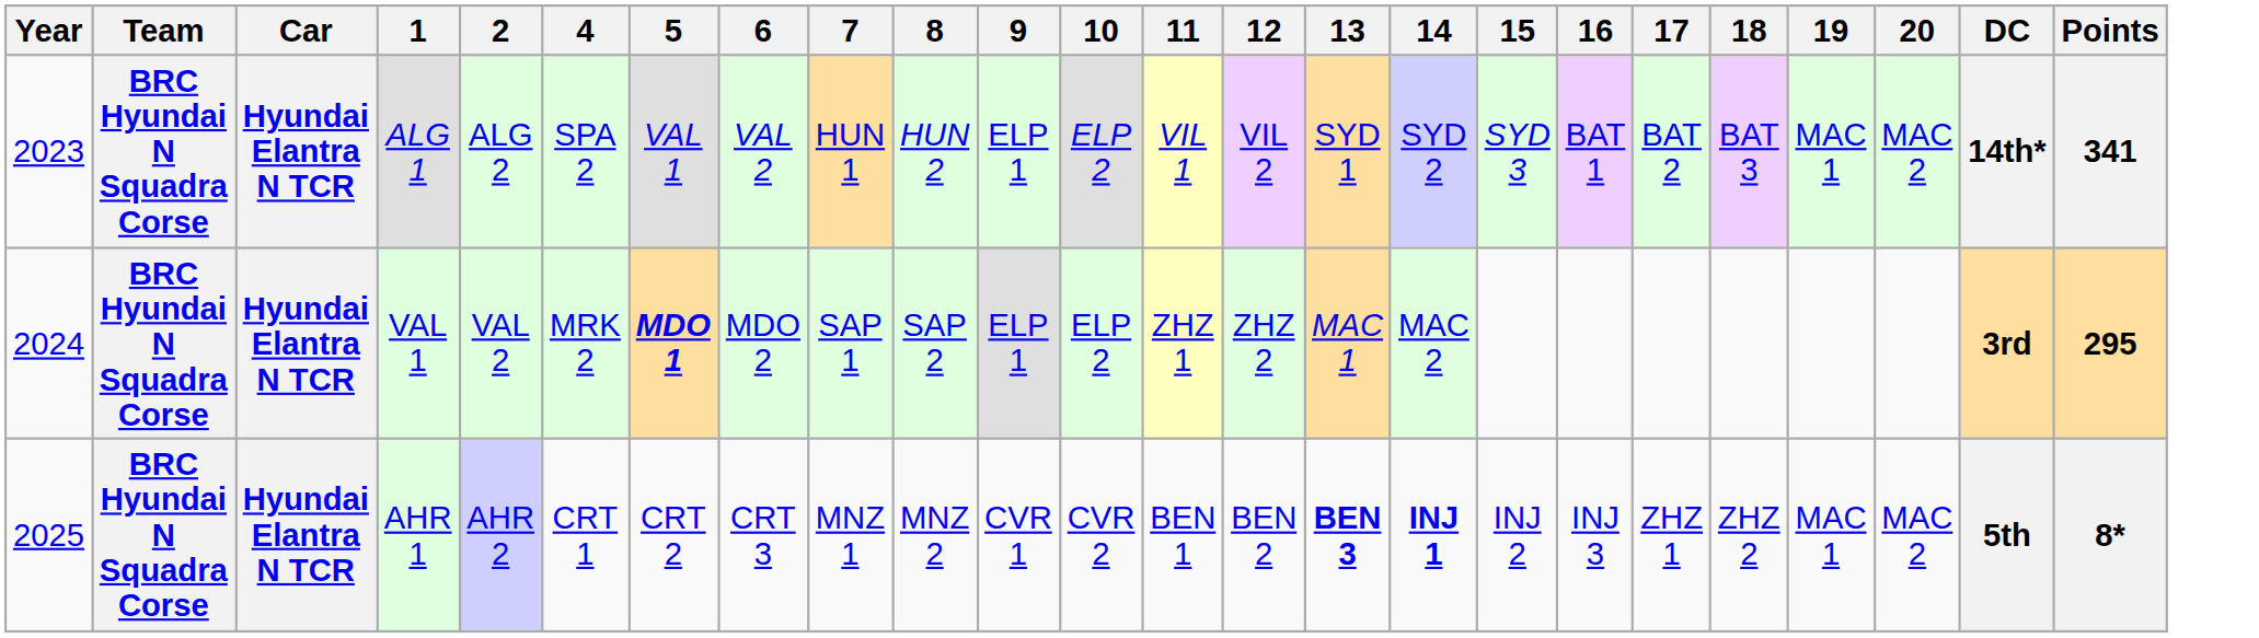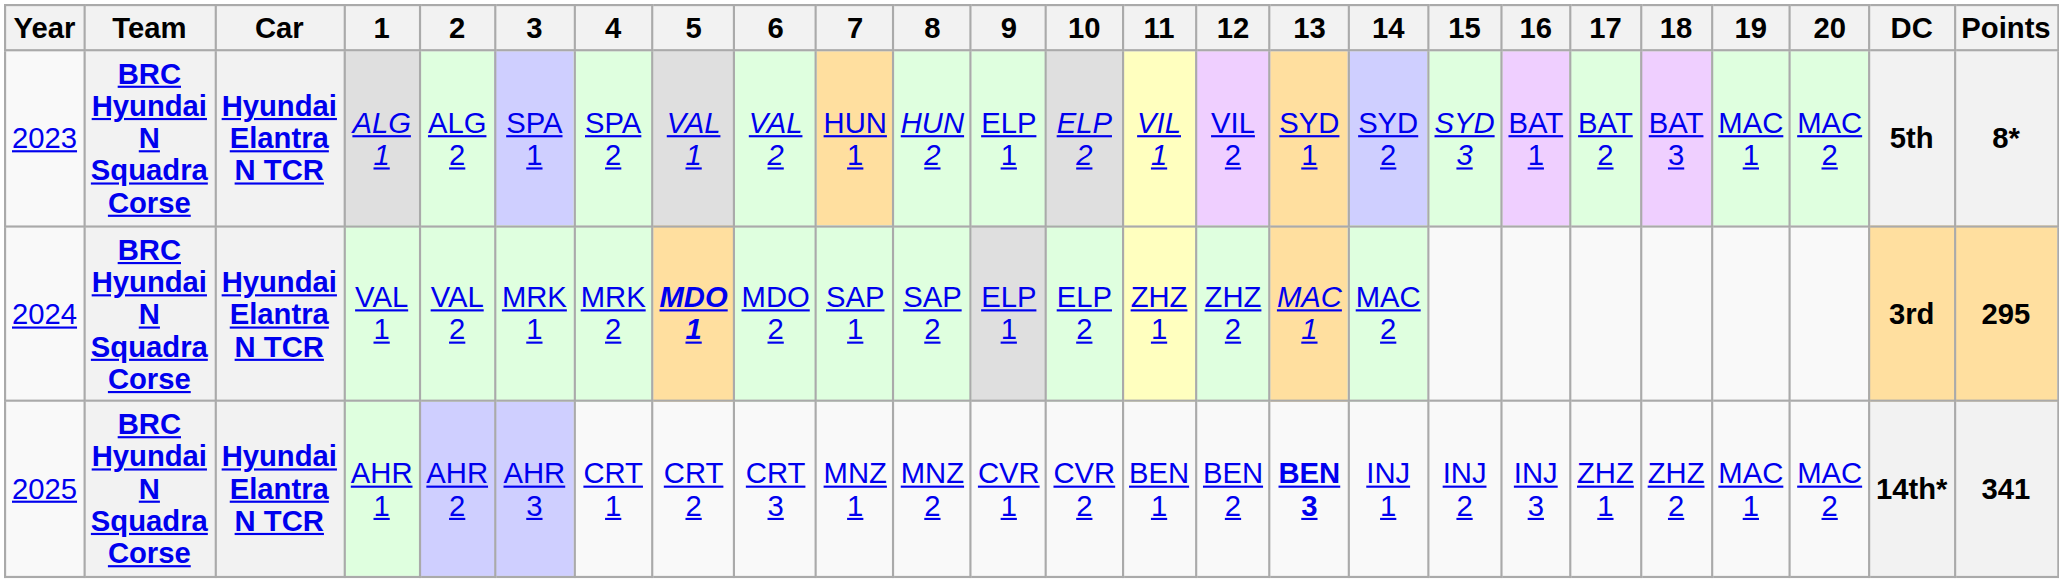 <table class="wikitable" style="text-align:center; font-size:85%">
 <tr>
 <th>Year</th>
 <th>Team</th>
 <th>Car</th>
 <th>1</th>
 <th>2</th>
+<th>3</th>
 <th>4</th>
 <th>5</th>
 <th>6</th>
 <th>7</th>
 <th>8</th>
 <th>9</th>
 <th>10</th>
 <th>11</th>
 <th>12</th>
 <th>13</th>
 <th>14</th>
 <th>15</th>
 <th>16</th>
 <th>17</th>
 <th>18</th>
 <th>19</th>
 <th>20</th>
 <th>DC</th>
 <th>Points</th>
 </tr>
 <tr>
 <td><a href='#'>2023</a></td>
 <th><a href='#'>BRC Hyundai N Squadra Corse</a></th>
 <th><a href='#'>Hyundai Elantra N TCR</a></th>
 <td style="background:#DFDFDF;"><em><a href='#'>ALG<br>1</a></em><br></td>
 <td style="background:#DFFFDF;"><a href='#'>ALG<br>2</a><br></td>
+<td style="background:#CFCFFF;"><a href='#'>SPA<br>1</a><br></td>
 <td style="background:#DFFFDF;"><a href='#'>SPA<br>2</a><br></td>
 <td style="background:#DFDFDF;"><em><a href='#'>VAL<br>1</a></em><br></td>
 <td style="background:#DFFFDF;"><em><a href='#'>VAL<br>2</a></em><br></td>
 <td style="background:#FFDF9F;"><a href='#'>HUN<br>1</a><br></td>
 <td style="background:#DFFFDF;"><em><a href='#'>HUN<br>2</a></em><br></td>
 <td style="background:#DFFFDF;"><a href='#'>ELP<br>1</a><br></td>
 <td style="background:#DFDFDF;"><em><a href='#'>ELP<br>2</a></em><br></td>
 <td style="background:#FFFFBF;"><em><a href='#'>VIL<br>1</a></em><br></td>
 <td style="background:#EFCFFF;"><a href='#'>VIL<br>2</a><br></td>
 <td style="background:#FFDF9F;"><a href='#'>SYD<br>1</a><br></td>
 <td style="background:#CFCFFF;"><a href='#'>SYD<br>2</a><br></td>
 <td style="background:#DFFFDF;"><em><a href='#'>SYD<br>3</a></em><br></td>
 <td style="background:#EFCFFF;"><a href='#'>BAT<br>1</a><br></td>
 <td style="background:#DFFFDF;"><a href='#'>BAT<br>2</a><br></td>
 <td style="background:#EFCFFF;"><a href='#'>BAT<br>3</a><br></td>
 <td style="background:#DFFFDF;"><a href='#'>MAC<br>1</a><br></td>
 <td style="background:#DFFFDF;"><a href='#'>MAC<br>2</a><br></td>
-<th>14th*</th>
-<th>341</th>
+<th>5th</th>
+<th>8*</th>
 </tr>
 <tr>
 <td><a href='#'>2024</a></td>
 <th><a href='#'>BRC Hyundai N Squadra Corse</a></th>
 <th><a href='#'>Hyundai Elantra N TCR</a></th>
 <td style="background:#DFFFDF;"><a href='#'>VAL<br>1</a><br></td>
 <td style="background:#DFFFDF;"><a href='#'>VAL<br>2</a><br></td>
+<td style="background:#DFFFDF;"><a href='#'>MRK<br>1</a><br></td>
 <td style="background:#DFFFDF;"><a href='#'>MRK<br>2</a><br></td>
 <td style="background:#FFDF9F;"><strong><em><a href='#'>MDO<br>1</a></em></strong><br></td>
 <td style="background:#DFFFDF;"><a href='#'>MDO<br>2</a><br></td>
 <td style="background:#DFFFDF;"><a href='#'>SAP<br>1</a><br></td>
 <td style="background:#DFFFDF;"><a href='#'>SAP<br>2</a><br></td>
 <td style="background:#DFDFDF;"><a href='#'>ELP<br>1</a><br></td>
 <td style="background:#DFFFDF;"><a href='#'>ELP<br>2</a><br></td>
 <td style="background:#FFFFBF;"><a href='#'>ZHZ<br>1</a><br></td>
 <td style="background:#DFFFDF;"><a href='#'>ZHZ<br>2</a><br></td>
 <td style="background:#FFDF9F;"><em><a href='#'>MAC<br>1</a></em><br></td>
 <td style="background:#DFFFDF;"><a href='#'>MAC<br>2</a><br></td>
 <td></td>
 <td></td>
 <td></td>
 <td></td>
 <td></td>
 <td></td>
 <th style="background:#FFDF9F;">3rd</th>
 <th style="background:#FFDF9F;">295</th>
 </tr>
 <tr>
 <td><a href='#'>2025</a></td>
 <th><a href='#'>BRC Hyundai N Squadra Corse</a></th>
 <th><a href='#'>Hyundai Elantra N TCR</a></th>
 <td style="background:#DFFFDF;"><a href='#'>AHR<br>1</a><br></td>
 <td style="background:#CFCFFF;"><a href='#'>AHR<br>2</a><br></td>
+<td style="background:#CFCFFF;"><a href='#'>AHR<br>3</a><br></td>
 <td style="background:#;"><a href='#'>CRT<br>1</a><br></td>
 <td style="background:#;"><a href='#'>CRT<br>2</a><br></td>
 <td style="background:#;"><a href='#'>CRT<br>3</a><br></td>
 <td style="background:#;"><a href='#'>MNZ<br>1</a><br></td>
 <td style="background:#;"><a href='#'>MNZ<br>2</a><br></td>
 <td style="background:#;"><a href='#'>CVR<br>1</a><br></td>
 <td style="background:#;"><a href='#'>CVR<br>2</a><br></td>
 <td style="background:#;"><a href='#'>BEN<br>1</a><br></td>
 <td style="background:#;"><a href='#'>BEN<br>2</a><br></td>
 <td style="background:#;"><strong><a href='#'>BEN<br>3</a><br></strong></td>
-<td style="background:#;"><strong><a href='#'>INJ<br>1</a><br></strong></td>
+<td style="background:#;"><a href='#'>INJ<br>1</a><br></td>
 <td style="background:#;"><a href='#'>INJ<br>2</a><br></td>
 <td style="background:#;"><a href='#'>INJ<br>3</a><br></td>
 <td style="background:#;"><a href='#'>ZHZ<br>1</a><br></td>
 <td style="background:#;"><a href='#'>ZHZ<br>2</a><br></td>
 <td style="background:#;"><a href='#'>MAC<br>1</a><br></td>
 <td style="background:#;"><a href='#'>MAC<br>2</a><br></td>
-<th>5th</th>
-<th>8*</th>
+<th>14th*</th>
+<th>341</th>
 </tr>
 </table>
